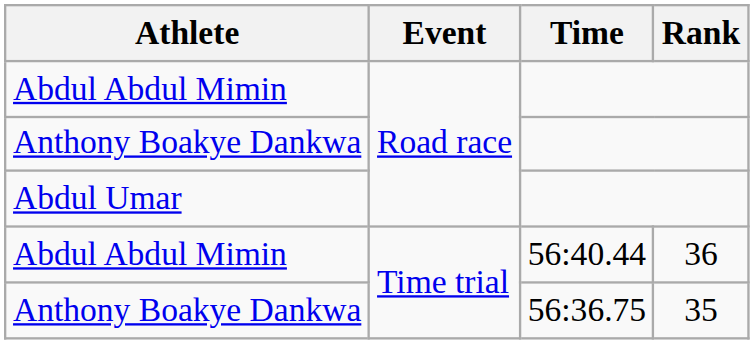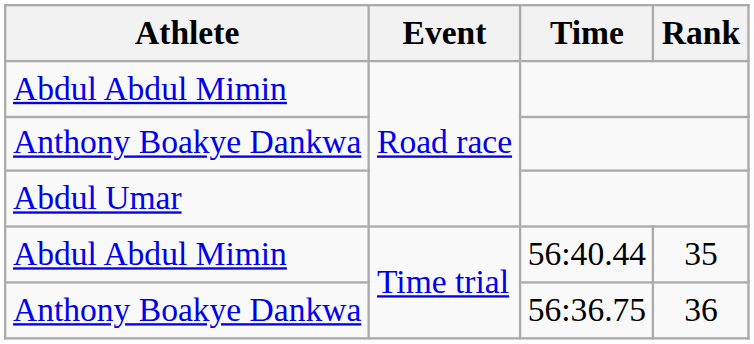 <table class=wikitable style="font-size:90%;">
 <tr>
 <th>Athlete</th>
 <th>Event</th>
 <th>Time</th>
 <th>Rank</th>
 </tr>
 <tr align=center>
 <td align=left><a href='#'>Abdul Abdul Mimin</a></td>
 <td align=left rowspan=3><a href='#'>Road race</a></td>
 <td colspan=2></td>
 </tr>
 <tr align=center>
 <td align=left><a href='#'>Anthony Boakye Dankwa</a></td>
 <td colspan=2></td>
 </tr>
 <tr align=center>
 <td align=left><a href='#'>Abdul Umar</a></td>
 <td colspan=2></td>
 </tr>
 <tr align=center>
 <td align=left><a href='#'>Abdul Abdul Mimin</a></td>
 <td align=left rowspan=2><a href='#'>Time trial</a></td>
 <td>56:40.44</td>
-<td>36</td>
+<td>35</td>
 </tr>
 <tr align=center>
 <td align=left><a href='#'>Anthony Boakye Dankwa</a></td>
 <td>56:36.75</td>
-<td>35</td>
+<td>36</td>
 </tr>
 </table>
